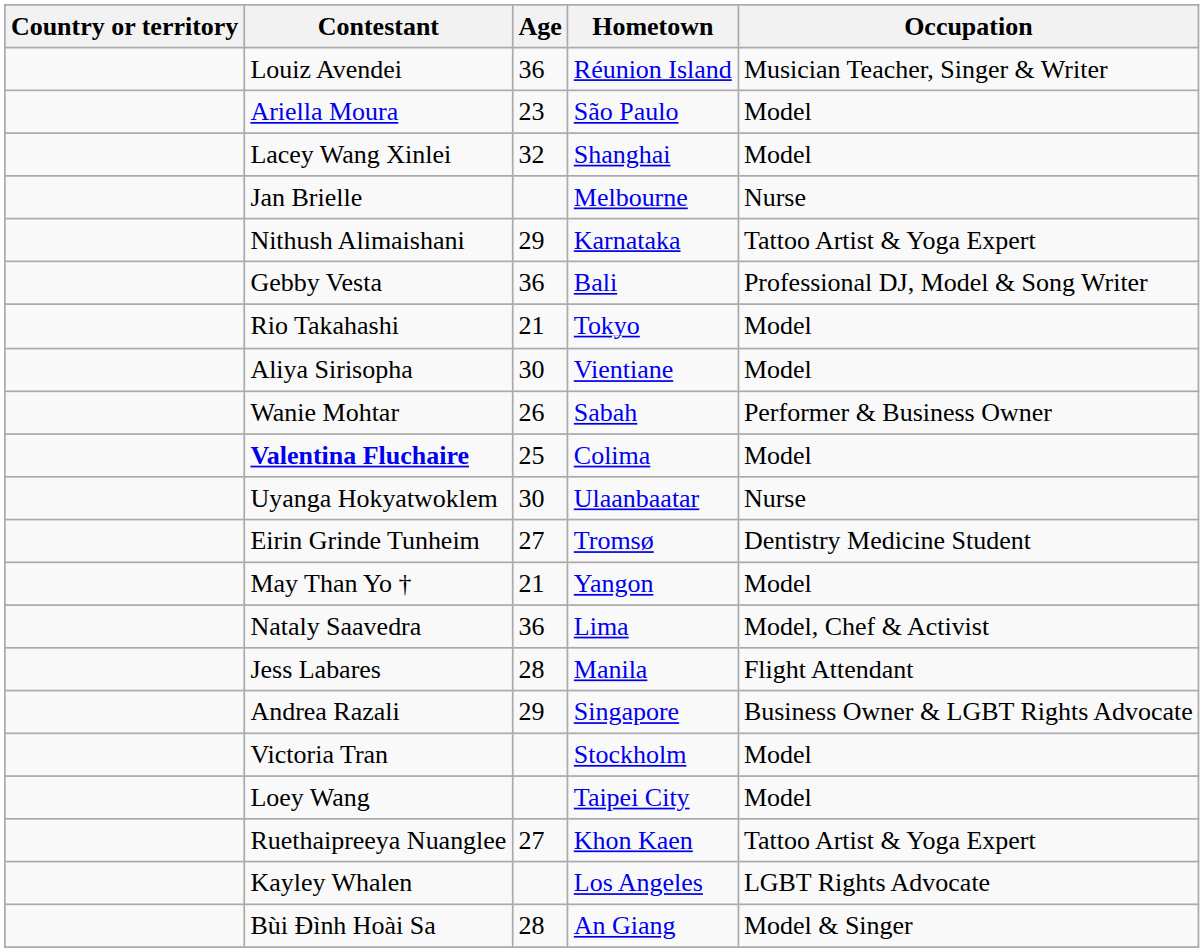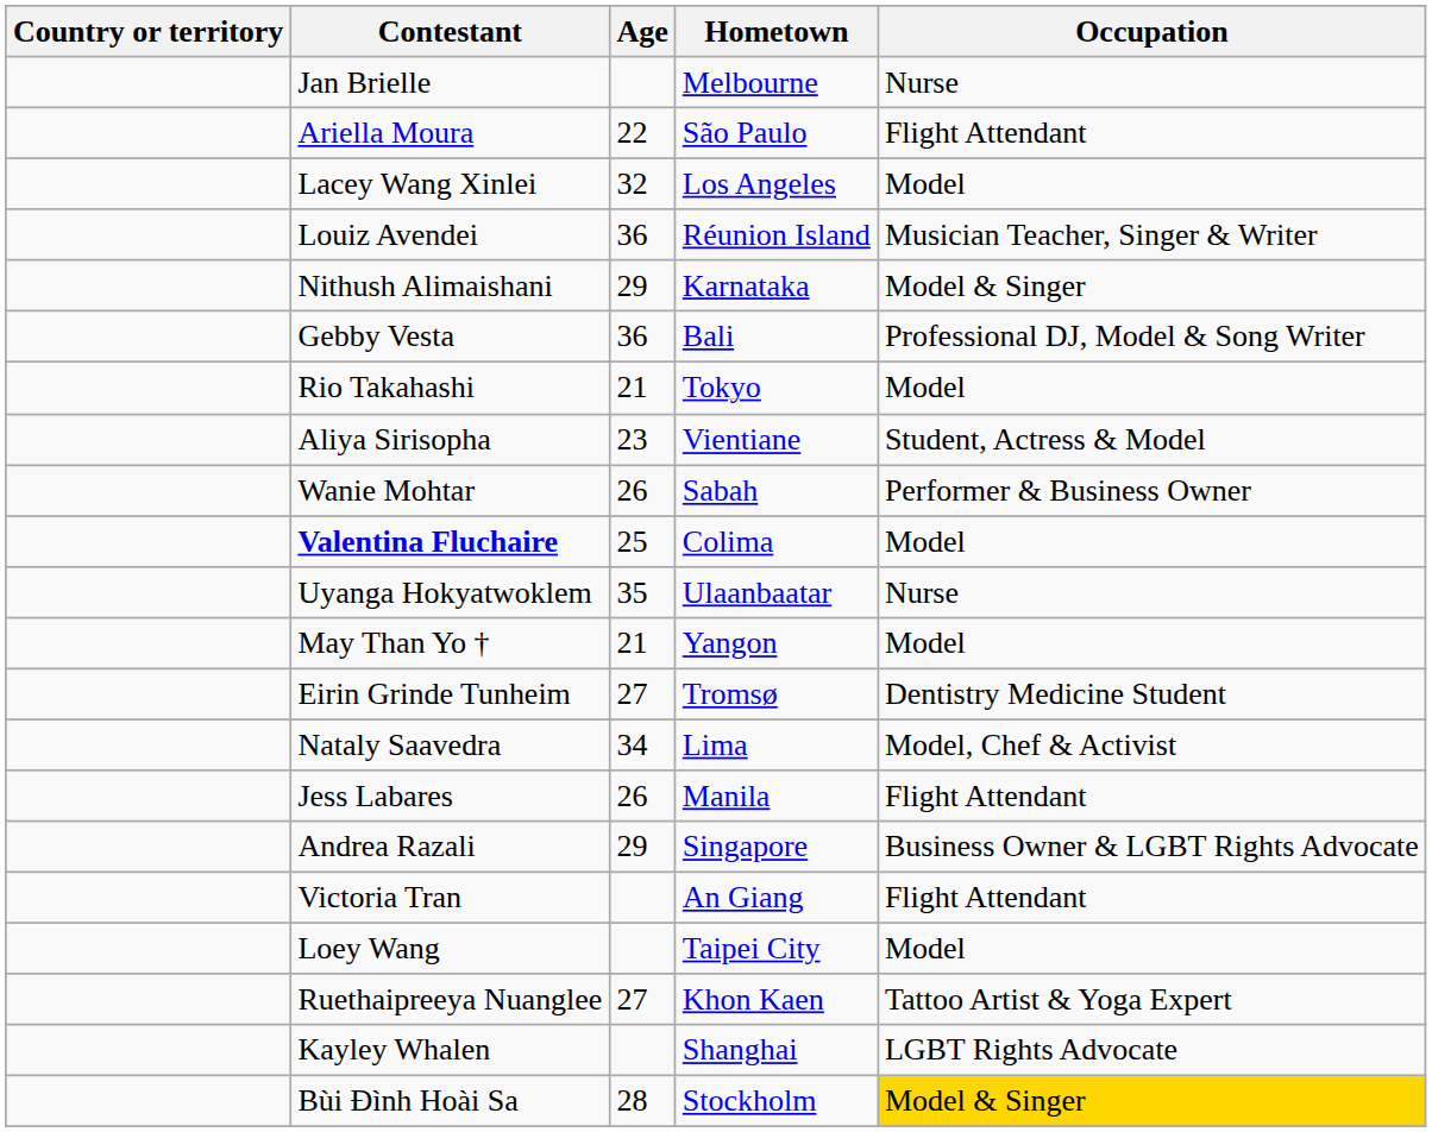 <table class="wikitable sortable" style="font-size:95%;">
 <tr>
 <th>Country or territory</th>
 <th>Contestant</th>
 <th>Age</th>
 <th>Hometown</th>
 <th>Occupation</th>
 </tr>
 <tr>
 <td></td>
+<td>Jan Brielle</td>
+<td></td>
+<td><a href='#'>Melbourne</a></td>
+<td>Nurse</td>
+</tr>
+<tr>
+<td></td>
+<td><a href='#'>Ariella Moura</a></td>
+<td>22</td>
+<td><a href='#'>São Paulo</a></td>
+<td>Flight Attendant</td>
+</tr>
+<tr>
+<td></td>
+<td>Lacey Wang Xinlei</td>
+<td>32</td>
+<td><a href='#'>Los Angeles</a></td>
+<td>Model</td>
+</tr>
+<tr>
+<td></td>
 <td>Louiz Avendei</td>
 <td>36</td>
 <td><a href='#'>Réunion Island</a></td>
 <td>Musician Teacher, Singer & Writer</td>
 </tr>
 <tr>
 <td></td>
-<td><a href='#'>Ariella Moura</a></td>
-<td>23</td>
-<td><a href='#'>São Paulo</a></td>
-<td>Model</td>
-</tr>
-<tr>
-<td></td>
-<td>Lacey Wang Xinlei</td>
-<td>32</td>
-<td><a href='#'>Shanghai</a></td>
-<td>Model</td>
-</tr>
-<tr>
-<td></td>
-<td>Jan Brielle</td>
-<td></td>
-<td><a href='#'>Melbourne</a></td>
-<td>Nurse</td>
-</tr>
-<tr>
-<td></td>
 <td>Nithush Alimaishani</td>
 <td>29</td>
 <td><a href='#'>Karnataka</a></td>
-<td>Tattoo Artist & Yoga Expert</td>
+<td>Model & Singer</td>
 </tr>
 <tr>
 <td></td>
 <td>Gebby Vesta</td>
 <td>36</td>
 <td><a href='#'>Bali</a></td>
 <td>Professional DJ, Model & Song Writer</td>
 </tr>
 <tr>
 <td></td>
 <td>Rio Takahashi</td>
 <td>21</td>
 <td><a href='#'>Tokyo</a></td>
 <td>Model</td>
 </tr>
 <tr>
 <td></td>
 <td>Aliya Sirisopha</td>
-<td>30</td>
+<td>23</td>
 <td><a href='#'>Vientiane</a></td>
-<td>Model</td>
+<td>Student, Actress & Model</td>
 </tr>
 <tr>
 <td></td>
 <td>Wanie Mohtar</td>
 <td>26</td>
 <td><a href='#'>Sabah</a></td>
 <td>Performer & Business Owner</td>
 </tr>
 <tr>
 <td><strong></strong></td>
 <td><strong><a href='#'>Valentina Fluchaire</a></strong></td>
 <td>25</td>
 <td><a href='#'>Colima</a></td>
 <td>Model</td>
 </tr>
 <tr>
 <td></td>
 <td>Uyanga Hokyatwoklem</td>
-<td>30</td>
+<td>35</td>
 <td><a href='#'>Ulaanbaatar</a></td>
 <td>Nurse</td>
+</tr>
+<tr>
+<td></td>
+<td>May Than Yo †</td>
+<td>21</td>
+<td><a href='#'>Yangon</a></td>
+<td>Model</td>
 </tr>
 <tr>
 <td></td>
 <td>Eirin Grinde Tunheim</td>
 <td>27</td>
 <td><a href='#'>Tromsø</a></td>
 <td>Dentistry Medicine Student</td>
 </tr>
 <tr>
 <td></td>
-<td>May Than Yo †</td>
-<td>21</td>
-<td><a href='#'>Yangon</a></td>
-<td>Model</td>
-</tr>
-<tr>
-<td></td>
 <td>Nataly Saavedra</td>
-<td>36</td>
+<td>34</td>
 <td><a href='#'>Lima</a></td>
 <td>Model, Chef & Activist</td>
 </tr>
 <tr>
 <td></td>
 <td>Jess Labares</td>
-<td>28</td>
+<td>26</td>
 <td><a href='#'>Manila</a></td>
 <td>Flight Attendant</td>
 </tr>
 <tr>
 <td></td>
 <td>Andrea Razali</td>
 <td>29</td>
 <td><a href='#'>Singapore</a></td>
 <td>Business Owner & LGBT Rights Advocate</td>
 </tr>
 <tr>
 <td></td>
 <td>Victoria Tran</td>
 <td></td>
-<td><a href='#'>Stockholm</a></td>
-<td>Model</td>
+<td><a href='#'>An Giang</a></td>
+<td>Flight Attendant</td>
 </tr>
 <tr>
 <td></td>
 <td>Loey Wang</td>
 <td></td>
 <td><a href='#'>Taipei City</a></td>
 <td>Model</td>
 </tr>
 <tr>
 <td></td>
 <td>Ruethaipreeya Nuanglee</td>
 <td>27</td>
 <td><a href='#'>Khon Kaen</a></td>
 <td>Tattoo Artist & Yoga Expert</td>
 </tr>
 <tr>
 <td></td>
 <td>Kayley Whalen</td>
 <td></td>
-<td><a href='#'>Los Angeles</a></td>
+<td><a href='#'>Shanghai</a></td>
 <td>LGBT Rights Advocate</td>
 </tr>
 <tr>
 <td></td>
 <td>Bùi Đình Hoài Sa</td>
 <td>28</td>
-<td><a href='#'>An Giang</a></td>
-<td>Model & Singer</td>
+<td><a href='#'>Stockholm</a></td>
+<td style="background: gold;">Model & Singer</td>
 </tr>
 </table>
